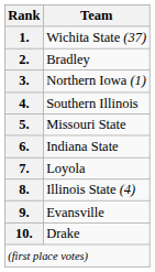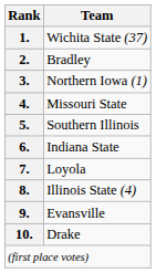 <table class="wikitable">
 <tr>
 <th>Rank</th>
 <th>Team</th>
 </tr>
 <tr>
 <th>1.</th>
 <td>Wichita State <em>(37)</em></td>
 </tr>
 <tr>
 <th>2.</th>
 <td>Bradley</td>
 </tr>
 <tr>
 <th>3.</th>
 <td>Northern Iowa <em>(1)</em></td>
 </tr>
 <tr>
 <th>4.</th>
-<td>Southern Illinois</td>
+<td>Missouri State</td>
 </tr>
 <tr>
 <th>5.</th>
-<td>Missouri State</td>
+<td>Southern Illinois</td>
 </tr>
 <tr>
 <th>6.</th>
 <td>Indiana State</td>
 </tr>
 <tr>
 <th>7.</th>
 <td>Loyola</td>
 </tr>
 <tr>
 <th>8.</th>
 <td>Illinois State <em>(4)</em></td>
 </tr>
 <tr>
 <th>9.</th>
 <td>Evansville</td>
 </tr>
 <tr>
 <th>10.</th>
 <td>Drake</td>
 </tr>
 <tr>
 <td colspan="3" valign="middle"><small><em>(first place votes)</em></small></td>
 </tr>
 </table>
